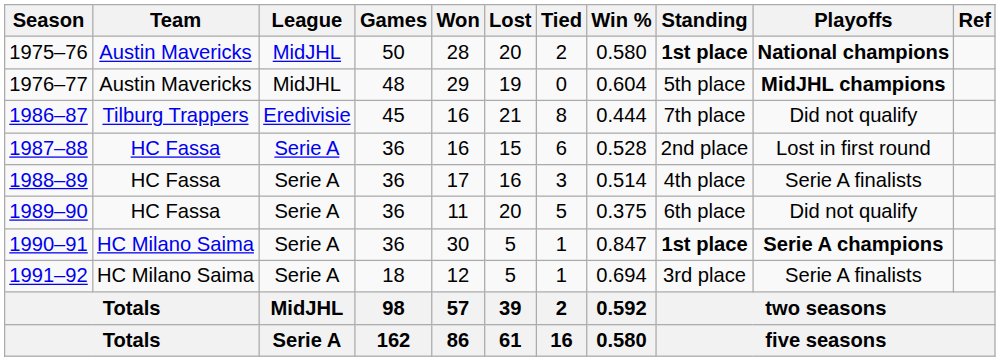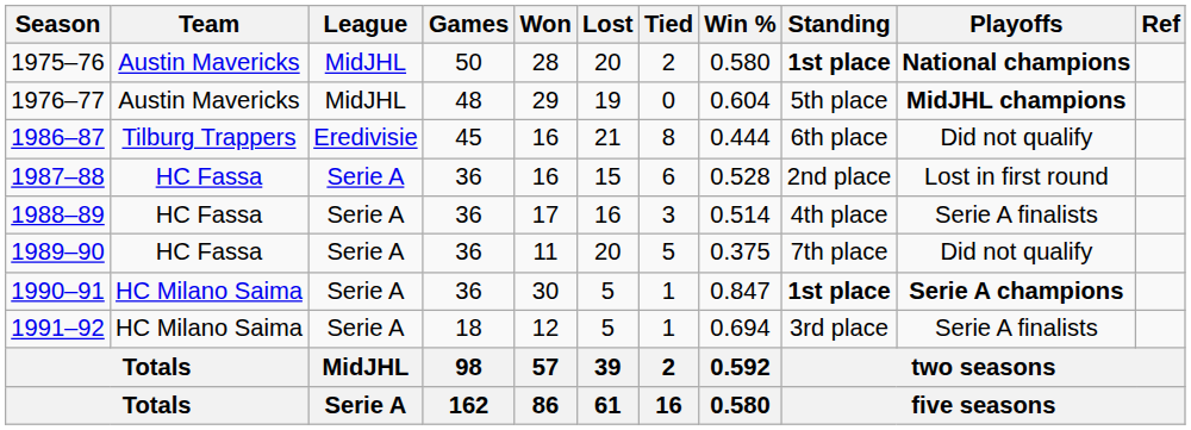 <table class="wikitable">
 <tr>
 <th>Season</th>
 <th>Team</th>
 <th>League</th>
 <th>Games</th>
 <th>Won</th>
 <th>Lost</th>
 <th>Tied</th>
 <th>Win %</th>
 <th>Standing</th>
 <th>Playoffs</th>
 <th>Ref</th>
 </tr>
 <tr align="center">
 <td>1975–76</td>
 <td><a href='#'>Austin Mavericks</a></td>
 <td><a href='#'>MidJHL</a></td>
 <td>50</td>
 <td>28</td>
 <td>20</td>
 <td>2</td>
 <td>0.580</td>
 <td><strong>1st place</strong></td>
 <td><strong>National champions</strong></td>
 <td></td>
 </tr>
 <tr align="center">
 <td>1976–77</td>
 <td>Austin Mavericks</td>
 <td>MidJHL</td>
 <td>48</td>
 <td>29</td>
 <td>19</td>
 <td>0</td>
 <td>0.604</td>
 <td>5th place</td>
 <td><strong>MidJHL champions</strong></td>
 <td></td>
 </tr>
 <tr align="center">
 <td><a href='#'>1986–87</a></td>
 <td><a href='#'>Tilburg Trappers</a></td>
 <td><a href='#'>Eredivisie</a></td>
 <td>45</td>
 <td>16</td>
 <td>21</td>
 <td>8</td>
 <td>0.444</td>
-<td>7th place</td>
+<td>6th place</td>
 <td>Did not qualify</td>
 <td></td>
 </tr>
 <tr align="center">
 <td><a href='#'>1987–88</a></td>
 <td><a href='#'>HC Fassa</a></td>
 <td><a href='#'>Serie A</a></td>
 <td>36</td>
 <td>16</td>
 <td>15</td>
 <td>6</td>
 <td>0.528</td>
 <td>2nd place</td>
 <td>Lost in first round</td>
 <td></td>
 </tr>
 <tr align="center">
 <td><a href='#'>1988–89</a></td>
 <td>HC Fassa</td>
 <td>Serie A</td>
 <td>36</td>
 <td>17</td>
 <td>16</td>
 <td>3</td>
 <td>0.514</td>
 <td>4th place</td>
 <td>Serie A finalists</td>
 <td></td>
 </tr>
 <tr align="center">
 <td><a href='#'>1989–90</a></td>
 <td>HC Fassa</td>
 <td>Serie A</td>
 <td>36</td>
 <td>11</td>
 <td>20</td>
 <td>5</td>
 <td>0.375</td>
-<td>6th place</td>
+<td>7th place</td>
 <td>Did not qualify</td>
 <td></td>
 </tr>
 <tr align="center">
 <td><a href='#'>1990–91</a></td>
 <td><a href='#'>HC Milano Saima</a></td>
 <td>Serie A</td>
 <td>36</td>
 <td>30</td>
 <td>5</td>
 <td>1</td>
 <td>0.847</td>
 <td><strong>1st place</strong></td>
 <td><strong>Serie A champions</strong></td>
 <td></td>
 </tr>
 <tr align="center">
 <td><a href='#'>1991–92</a></td>
 <td>HC Milano Saima</td>
 <td>Serie A</td>
 <td>18</td>
 <td>12</td>
 <td>5</td>
 <td>1</td>
 <td>0.694</td>
 <td>3rd place</td>
 <td>Serie A finalists</td>
 <td></td>
 </tr>
 <tr>
 <th colspan="2">Totals</th>
 <th>MidJHL</th>
 <th>98</th>
 <th>57</th>
 <th>39</th>
 <th>2</th>
 <th>0.592</th>
 <th colspan="3">two seasons</th>
 </tr>
 <tr>
 <th colspan="2">Totals</th>
 <th>Serie A</th>
 <th>162</th>
 <th>86</th>
 <th>61</th>
 <th>16</th>
 <th>0.580</th>
 <th colspan="3">five seasons</th>
 </tr>
 </table>
